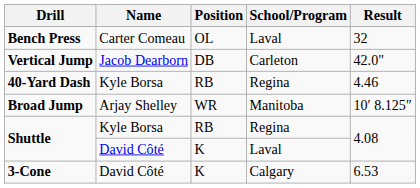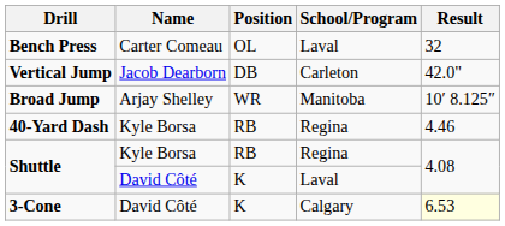 <table class="wikitable">
 <tr>
 <th>Drill</th>
 <th>Name</th>
 <th>Position</th>
 <th>School/Program</th>
 <th>Result</th>
 </tr>
 <tr>
 <td><strong>Bench Press</strong></td>
 <td>Carter Comeau</td>
 <td>OL</td>
 <td>Laval</td>
 <td>32</td>
 </tr>
 <tr>
 <td><strong>Vertical Jump</strong></td>
 <td><a href='#'>Jacob Dearborn</a></td>
 <td>DB</td>
 <td>Carleton</td>
 <td>42.0"</td>
 </tr>
 <tr>
+<td><strong>Broad Jump</strong></td>
+<td>Arjay Shelley</td>
+<td>WR</td>
+<td>Manitoba</td>
+<td>10′ 8.125″</td>
+</tr>
+<tr>
 <td><strong>40-Yard Dash</strong></td>
 <td>Kyle Borsa</td>
 <td>RB</td>
 <td>Regina</td>
 <td>4.46</td>
-</tr>
-<tr>
-<td><strong>Broad Jump</strong></td>
-<td>Arjay Shelley</td>
-<td>WR</td>
-<td>Manitoba</td>
-<td>10′ 8.125″</td>
 </tr>
 <tr>
 <td rowspan="2" style="text-align: left;" valign="middle"><strong>Shuttle</strong></td>
 <td>Kyle Borsa</td>
 <td>RB</td>
 <td>Regina</td>
 <td rowspan="2" style="text-align: left;" valign="middle">4.08</td>
 </tr>
 <tr>
 <td><a href='#'>David Côté</a></td>
 <td>K</td>
 <td>Laval</td>
 </tr>
 <tr>
 <td><strong>3-Cone</strong></td>
 <td>David Côté</td>
 <td>K</td>
 <td>Calgary</td>
-<td>6.53</td>
+<td style="background: lightyellow;">6.53</td>
 </tr>
 </table>
